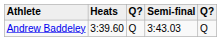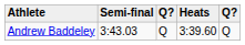 <table class="wikitable">
 <tr>
 <td !align="center" bgcolor="efefef"><strong>Athlete</strong></td>
+<td !align="center" bgcolor="efefef"><strong>Semi-final</strong></td>
+<td !align="center" bgcolor="efefef"><strong>Q?</strong></td>
 <td !align="center" bgcolor="efefef"><strong>Heats</strong></td>
-<td !align="center" bgcolor="efefef"><strong>Q?</strong></td>
-<td !align="center" bgcolor="efefef"><strong>Semi-final</strong></td>
 <td !align="center" bgcolor="efefef"><strong>Q?</strong></td>
 </tr>
 <tr>
 <td><a href='#'>Andrew Baddeley</a></td>
+<td>3:43.03</td>
+<td>Q</td>
 <td>3:39.60</td>
-<td>Q</td>
-<td>3:43.03</td>
 <td>Q</td>
 </tr>
 </table>
